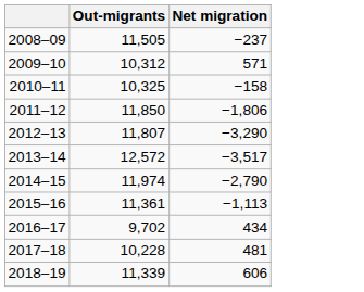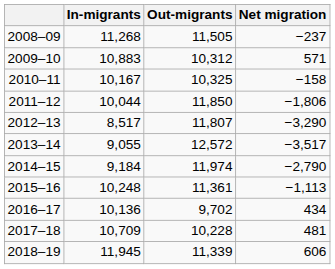 <table class="wikitable">
 <tr>
 <th></th>
+<th>In-migrants</th>
 <th>Out-migrants</th>
 <th>Net migration</th>
 </tr>
 <tr align="right">
 <td>2008–09</td>
+<td>11,268</td>
 <td>11,505</td>
 <td>−237</td>
 </tr>
 <tr align="right">
 <td>2009–10</td>
+<td>10,883</td>
 <td>10,312</td>
 <td>571</td>
 </tr>
 <tr align="right">
 <td>2010–11</td>
+<td>10,167</td>
 <td>10,325</td>
 <td>−158</td>
 </tr>
 <tr align="right">
 <td>2011–12</td>
+<td>10,044</td>
 <td>11,850</td>
 <td>−1,806</td>
 </tr>
 <tr align="right">
 <td>2012–13</td>
+<td>8,517</td>
 <td>11,807</td>
 <td>−3,290</td>
 </tr>
 <tr align="right">
 <td>2013–14</td>
+<td>9,055</td>
 <td>12,572</td>
 <td>−3,517</td>
 </tr>
 <tr align="right">
 <td>2014–15</td>
+<td>9,184</td>
 <td>11,974</td>
 <td>−2,790</td>
 </tr>
 <tr align="right">
 <td>2015–16</td>
+<td>10,248</td>
 <td>11,361</td>
 <td>−1,113</td>
 </tr>
 <tr align="right">
 <td>2016–17</td>
+<td>10,136</td>
 <td>9,702</td>
 <td>434</td>
 </tr>
 <tr align="right">
 <td>2017–18</td>
+<td>10,709</td>
 <td>10,228</td>
 <td>481</td>
 </tr>
 <tr align="right">
 <td>2018–19</td>
+<td>11,945</td>
 <td>11,339</td>
 <td>606</td>
 </tr>
 </table>
